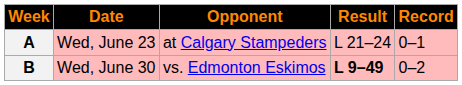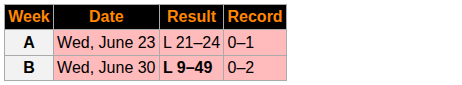 <table class="wikitable sortable">
 <tr>
 <th style="background:black;color:#FF8800;">Week</th>
 <th style="background:black;color:#FF8800;">Date</th>
-<th style="background:black;color:#FF8800;">Opponent</th>
 <th style="background:black;color:#FF8800;">Result</th>
 <th style="background:black;color:#FF8800;">Record</th>
 </tr>
 <tr style="background:#ffbbbb">
 <th>A</th>
 <td>Wed, June 23</td>
-<td>at <a href='#'>Calgary Stampeders</a></td>
 <td>L 21–24</td>
 <td>0–1</td>
 </tr>
 <tr style="background:#ffbbbb">
 <th>B</th>
 <td>Wed, June 30</td>
-<td>vs. <a href='#'>Edmonton Eskimos</a></td>
 <td><strong>L 9–49</strong></td>
 <td>0–2</td>
 </tr>
 </table>
